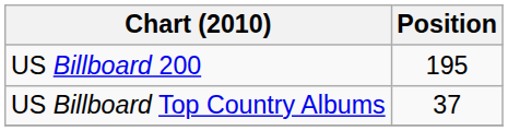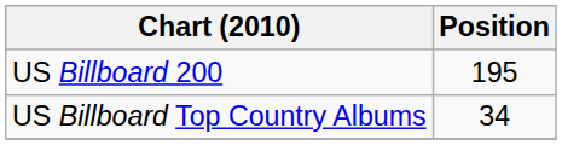 <table class="wikitable">
 <tr>
 <th>Chart (2010)</th>
 <th>Position</th>
 </tr>
 <tr>
 <td>US <a href='#'><em>Billboard</em> 200</a></td>
 <td align="center">195</td>
 </tr>
 <tr>
 <td>US <em>Billboard</em> <a href='#'>Top Country Albums</a></td>
-<td align="center">37</td>
+<td align="center">34</td>
 </tr>
 <tr>
 </tr>
 </table>
